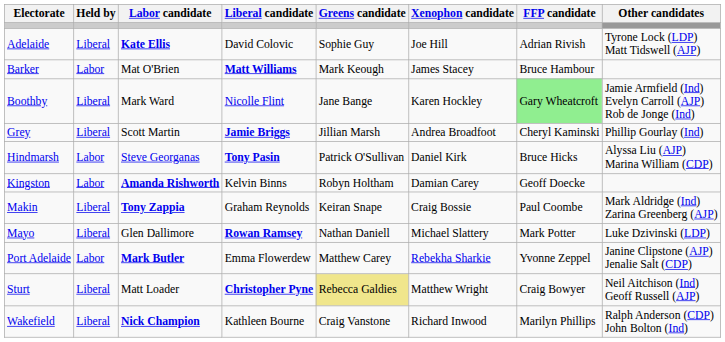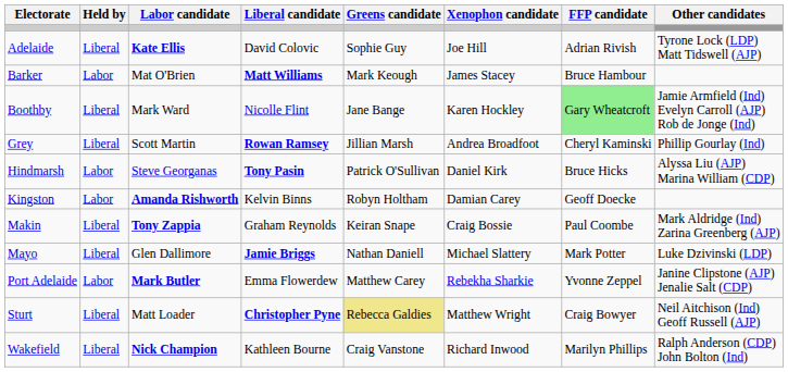 <table class="wikitable">
 <tr>
 <th>Electorate</th>
 <th>Held by</th>
 <th><a href='#'>Labor</a> candidate</th>
 <th><a href='#'>Liberal</a> candidate</th>
 <th><a href='#'>Greens</a> candidate</th>
 <th><a href='#'>Xenophon</a> candidate</th>
 <th><a href='#'>FFP</a> candidate</th>
 <th>Other candidates</th>
 </tr>
 <tr style="background:#ccc;">
 <td></td>
 <td></td>
 <td></td>
 <td></td>
 <td></td>
 <td></td>
 <td></td>
 <td style="background:#999;"></td>
 </tr>
 <tr>
 <td><a href='#'>Adelaide</a></td>
 <td><a href='#'>Liberal</a></td>
 <td><strong><a href='#'>Kate Ellis</a></strong></td>
 <td>David Colovic</td>
 <td>Sophie Guy</td>
 <td>Joe Hill</td>
 <td>Adrian Rivish</td>
 <td>Tyrone Lock (<a href='#'>LDP</a>) <br> Matt Tidswell (<a href='#'>AJP</a>)</td>
 </tr>
 <tr>
 <td><a href='#'>Barker</a></td>
 <td><a href='#'>Labor</a></td>
 <td>Mat O'Brien</td>
 <td><strong><a href='#'>Matt Williams</a></strong></td>
 <td>Mark Keough</td>
 <td>James Stacey</td>
 <td>Bruce Hambour</td>
 <td></td>
 </tr>
 <tr>
 <td><a href='#'>Boothby</a></td>
 <td><a href='#'>Liberal</a></td>
 <td>Mark Ward</td>
 <td><a href='#'>Nicolle Flint</a></td>
 <td>Jane Bange</td>
 <td>Karen Hockley</td>
 <td style="background: lightgreen;">Gary Wheatcroft</td>
 <td>Jamie Armfield (<a href='#'>Ind</a>) <br> Evelyn Carroll (<a href='#'>AJP</a>) <br>Rob de Jonge (<a href='#'>Ind</a>)</td>
 </tr>
 <tr>
 <td><a href='#'>Grey</a></td>
 <td><a href='#'>Liberal</a></td>
 <td>Scott Martin</td>
-<td><strong><a href='#'>Jamie Briggs</a></strong></td>
+<td><strong><a href='#'>Rowan Ramsey</a></strong></td>
 <td>Jillian Marsh</td>
 <td>Andrea Broadfoot</td>
 <td>Cheryl Kaminski</td>
 <td>Phillip Gourlay (<a href='#'>Ind</a>)</td>
 </tr>
 <tr>
 <td><a href='#'>Hindmarsh</a></td>
 <td><a href='#'>Labor</a></td>
 <td><a href='#'>Steve Georganas</a></td>
 <td><strong><a href='#'>Tony Pasin</a></strong></td>
 <td>Patrick O'Sullivan</td>
 <td>Daniel Kirk</td>
 <td>Bruce Hicks</td>
 <td>Alyssa Liu (<a href='#'>AJP</a>) <br> Marina William (<a href='#'>CDP</a>)</td>
 </tr>
 <tr>
 <td><a href='#'>Kingston</a></td>
 <td><a href='#'>Labor</a></td>
 <td><strong><a href='#'>Amanda Rishworth</a></strong></td>
 <td>Kelvin Binns</td>
 <td>Robyn Holtham</td>
 <td>Damian Carey</td>
 <td>Geoff Doecke</td>
 <td></td>
 </tr>
 <tr>
 <td><a href='#'>Makin</a></td>
 <td><a href='#'>Liberal</a></td>
 <td><strong><a href='#'>Tony Zappia</a></strong></td>
 <td>Graham Reynolds</td>
 <td>Keiran Snape</td>
 <td>Craig Bossie</td>
 <td>Paul Coombe</td>
 <td>Mark Aldridge (<a href='#'>Ind</a>) <br> Zarina Greenberg (<a href='#'>AJP</a>)</td>
 </tr>
 <tr>
 <td><a href='#'>Mayo</a></td>
 <td><a href='#'>Liberal</a></td>
 <td>Glen Dallimore</td>
-<td><strong><a href='#'>Rowan Ramsey</a></strong></td>
+<td><strong><a href='#'>Jamie Briggs</a></strong></td>
 <td>Nathan Daniell</td>
 <td>Michael Slattery</td>
 <td>Mark Potter</td>
 <td>Luke Dzivinski (<a href='#'>LDP</a>)</td>
 </tr>
 <tr>
 <td><a href='#'>Port Adelaide</a></td>
 <td><a href='#'>Labor</a></td>
 <td><strong><a href='#'>Mark Butler</a></strong></td>
 <td>Emma Flowerdew</td>
 <td>Matthew Carey</td>
 <td><a href='#'>Rebekha Sharkie</a></td>
 <td>Yvonne Zeppel</td>
 <td>Janine Clipstone (<a href='#'>AJP</a>) <br> Jenalie Salt (<a href='#'>CDP</a>)</td>
 </tr>
 <tr>
 <td><a href='#'>Sturt</a></td>
 <td><a href='#'>Liberal</a></td>
 <td>Matt Loader</td>
 <td><strong><a href='#'>Christopher Pyne</a></strong></td>
 <td style="background: khaki;">Rebecca Galdies</td>
 <td>Matthew Wright</td>
 <td>Craig Bowyer</td>
 <td>Neil Aitchison (<a href='#'>Ind</a>) <br> Geoff Russell (<a href='#'>AJP</a>)</td>
 </tr>
 <tr>
 <td><a href='#'>Wakefield</a></td>
 <td><a href='#'>Liberal</a></td>
 <td><strong><a href='#'>Nick Champion</a></strong></td>
 <td>Kathleen Bourne</td>
 <td>Craig Vanstone</td>
 <td>Richard Inwood</td>
 <td>Marilyn Phillips</td>
 <td>Ralph Anderson (<a href='#'>CDP</a>) <br> John Bolton (<a href='#'>Ind</a>)</td>
 </tr>
 </table>
